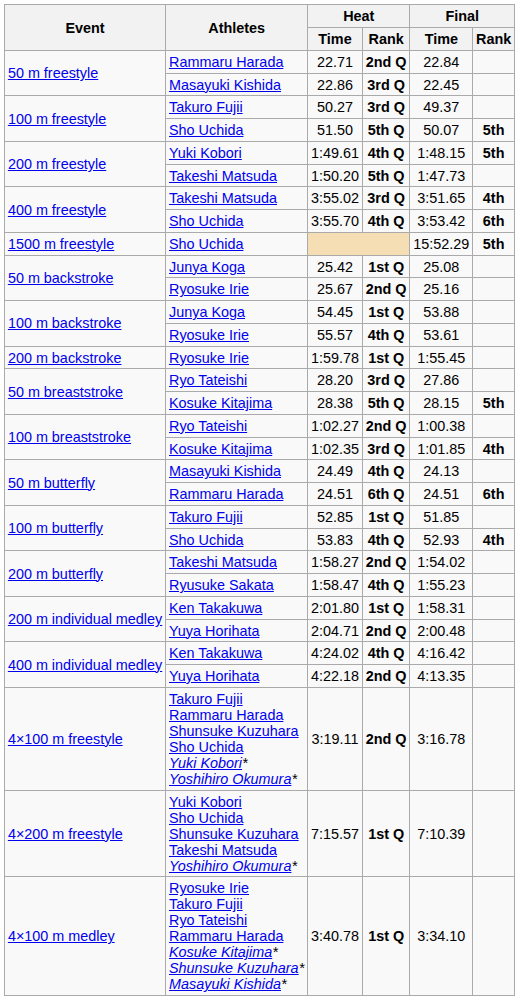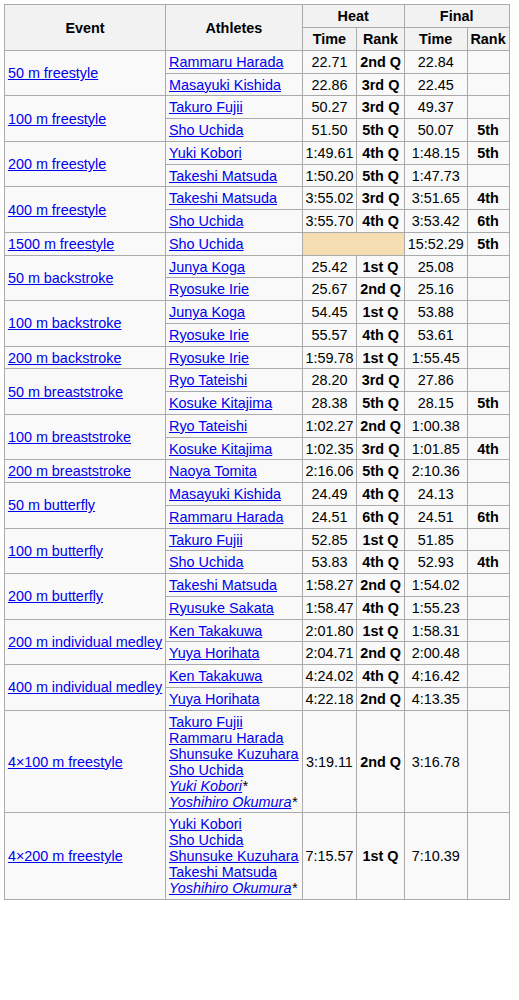 <table class="wikitable" style="font-size:90%;">
 <tr>
 <th rowspan=2>Event</th>
 <th rowspan=2>Athletes</th>
 <th colspan=2>Heat</th>
 <th colspan=2>Final</th>
 </tr>
 <tr>
 <th>Time</th>
 <th>Rank</th>
 <th>Time</th>
 <th>Rank</th>
 </tr>
 <tr>
 <td rowspan=2><a href='#'>50 m freestyle</a></td>
 <td><a href='#'>Rammaru Harada</a></td>
 <td align=center>22.71</td>
 <td align=center><strong>2nd Q</strong></td>
 <td align=center>22.84</td>
 <td align=center></td>
 </tr>
 <tr>
 <td><a href='#'>Masayuki Kishida</a></td>
 <td align=center>22.86</td>
 <td align=center><strong>3rd Q</strong></td>
 <td align=center>22.45</td>
 <td align=center></td>
 </tr>
 <tr>
 <td rowspan=2><a href='#'>100 m freestyle</a></td>
 <td><a href='#'>Takuro Fujii</a></td>
 <td align=center>50.27</td>
 <td align=center><strong>3rd Q</strong></td>
 <td align=center>49.37</td>
 <td align=center></td>
 </tr>
 <tr>
 <td><a href='#'>Sho Uchida</a></td>
 <td align=center>51.50</td>
 <td align=center><strong>5th Q</strong></td>
 <td align=center>50.07</td>
 <td align=center><strong>5th</strong></td>
 </tr>
 <tr>
 <td rowspan=2><a href='#'>200 m freestyle</a></td>
 <td><a href='#'>Yuki Kobori</a></td>
 <td align=center>1:49.61</td>
 <td align=center><strong>4th Q</strong></td>
 <td align=center>1:48.15</td>
 <td align=center><strong>5th</strong></td>
 </tr>
 <tr>
 <td><a href='#'>Takeshi Matsuda</a></td>
 <td align=center>1:50.20</td>
 <td align=center><strong>5th Q</strong></td>
 <td align=center>1:47.73</td>
 <td align=center></td>
 </tr>
 <tr>
 <td rowspan=2><a href='#'>400 m freestyle</a></td>
 <td><a href='#'>Takeshi Matsuda</a></td>
 <td align=center>3:55.02</td>
 <td align=center><strong>3rd Q</strong></td>
 <td align=center>3:51.65</td>
 <td align=center><strong>4th</strong></td>
 </tr>
 <tr>
 <td><a href='#'>Sho Uchida</a></td>
 <td align=center>3:55.70</td>
 <td align=center><strong>4th Q</strong></td>
 <td align=center>3:53.42</td>
 <td align=center><strong>6th</strong></td>
 </tr>
 <tr>
 <td><a href='#'>1500 m freestyle</a></td>
 <td><a href='#'>Sho Uchida</a></td>
 <td colspan="2" style="background:wheat;"></td>
 <td align=center>15:52.29</td>
 <td align=center><strong>5th</strong></td>
 </tr>
 <tr>
 <td rowspan=2><a href='#'>50 m backstroke</a></td>
 <td><a href='#'>Junya Koga</a></td>
 <td align=center>25.42</td>
 <td align=center><strong>1st Q</strong></td>
 <td align=center>25.08</td>
 <td align=center></td>
 </tr>
 <tr>
 <td><a href='#'>Ryosuke Irie</a></td>
 <td align=center>25.67</td>
 <td align=center><strong>2nd Q</strong></td>
 <td align=center>25.16</td>
 <td align=center></td>
 </tr>
 <tr>
 <td rowspan=2><a href='#'>100 m backstroke</a></td>
 <td><a href='#'>Junya Koga</a></td>
 <td align=center>54.45</td>
 <td align=center><strong>1st Q</strong></td>
 <td align=center>53.88</td>
 <td align=center></td>
 </tr>
 <tr>
 <td><a href='#'>Ryosuke Irie</a></td>
 <td align=center>55.57</td>
 <td align=center><strong>4th Q</strong></td>
 <td align=center>53.61</td>
 <td align=center></td>
 </tr>
 <tr>
 <td><a href='#'>200 m backstroke</a></td>
 <td><a href='#'>Ryosuke Irie</a></td>
 <td align=center>1:59.78</td>
 <td align=center><strong>1st Q</strong></td>
 <td align=center>1:55.45</td>
 <td align=center></td>
 </tr>
 <tr>
 <td rowspan=2><a href='#'>50 m breaststroke</a></td>
 <td><a href='#'>Ryo Tateishi</a></td>
 <td align=center>28.20</td>
 <td align=center><strong>3rd Q</strong></td>
 <td align=center>27.86</td>
 <td align=center></td>
 </tr>
 <tr>
 <td><a href='#'>Kosuke Kitajima</a></td>
 <td align=center>28.38</td>
 <td align=center><strong>5th Q</strong></td>
 <td align=center>28.15</td>
 <td align=center><strong>5th</strong></td>
 </tr>
 <tr>
 <td rowspan=2><a href='#'>100 m breaststroke</a></td>
 <td><a href='#'>Ryo Tateishi</a></td>
 <td align=center>1:02.27</td>
 <td align=center><strong>2nd Q</strong></td>
 <td align=center>1:00.38</td>
 <td align=center></td>
 </tr>
 <tr>
 <td><a href='#'>Kosuke Kitajima</a></td>
 <td align=center>1:02.35</td>
 <td align=center><strong>3rd Q</strong></td>
 <td align=center>1:01.85</td>
 <td align=center><strong>4th</strong></td>
 </tr>
 <tr>
+<td><a href='#'>200 m breaststroke</a></td>
+<td><a href='#'>Naoya Tomita</a></td>
+<td align=center>2:16.06</td>
+<td align=center><strong>5th Q</strong></td>
+<td align=center>2:10.36</td>
+<td align=center></td>
+</tr>
+<tr>
 <td rowspan=2><a href='#'>50 m butterfly</a></td>
 <td><a href='#'>Masayuki Kishida</a></td>
 <td align=center>24.49</td>
 <td align=center><strong>4th Q</strong></td>
 <td align=center>24.13</td>
 <td align=center></td>
 </tr>
 <tr>
 <td><a href='#'>Rammaru Harada</a></td>
 <td align=center>24.51</td>
 <td align=center><strong>6th Q</strong></td>
 <td align=center>24.51</td>
 <td align=center><strong>6th</strong></td>
 </tr>
 <tr>
 <td rowspan=2><a href='#'>100 m butterfly</a></td>
 <td><a href='#'>Takuro Fujii</a></td>
 <td align=center>52.85</td>
 <td align=center><strong>1st Q</strong></td>
 <td align=center>51.85</td>
 <td align=center></td>
 </tr>
 <tr>
 <td><a href='#'>Sho Uchida</a></td>
 <td align=center>53.83</td>
 <td align=center><strong>4th Q</strong></td>
 <td align=center>52.93</td>
 <td align=center><strong>4th</strong></td>
 </tr>
 <tr>
 <td rowspan=2><a href='#'>200 m butterfly</a></td>
 <td><a href='#'>Takeshi Matsuda</a></td>
 <td align=center>1:58.27</td>
 <td align=center><strong>2nd Q</strong></td>
 <td align=center>1:54.02</td>
 <td align=center></td>
 </tr>
 <tr>
 <td><a href='#'>Ryusuke Sakata</a></td>
 <td align=center>1:58.47</td>
 <td align=center><strong>4th Q</strong></td>
 <td align=center>1:55.23</td>
 <td align=center></td>
 </tr>
 <tr>
 <td rowspan=2><a href='#'>200 m individual medley</a></td>
 <td><a href='#'>Ken Takakuwa</a></td>
 <td align=center>2:01.80</td>
 <td align=center><strong>1st Q</strong></td>
 <td align=center>1:58.31</td>
 <td align=center></td>
 </tr>
 <tr>
 <td><a href='#'>Yuya Horihata</a></td>
 <td align=center>2:04.71</td>
 <td align=center><strong>2nd Q</strong></td>
 <td align=center>2:00.48</td>
 <td align=center></td>
 </tr>
 <tr>
 <td rowspan=2><a href='#'>400 m individual medley</a></td>
 <td><a href='#'>Ken Takakuwa</a></td>
 <td align=center>4:24.02</td>
 <td align=center><strong>4th Q</strong></td>
 <td align=center>4:16.42</td>
 <td align=center></td>
 </tr>
 <tr>
 <td><a href='#'>Yuya Horihata</a></td>
 <td align=center>4:22.18</td>
 <td align=center><strong>2nd Q</strong></td>
 <td align=center>4:13.35</td>
 <td align=center></td>
 </tr>
 <tr>
 <td><a href='#'>4×100 m freestyle</a></td>
 <td><a href='#'>Takuro Fujii</a><br><a href='#'>Rammaru Harada</a><br><a href='#'>Shunsuke Kuzuhara</a><br><a href='#'>Sho Uchida</a><em><br><a href='#'>Yuki Kobori</a>*<br><a href='#'>Yoshihiro Okumura</a>*</em></td>
 <td align=center>3:19.11</td>
 <td align=center><strong>2nd Q</strong></td>
 <td align=center>3:16.78</td>
 <td align=center></td>
 </tr>
 <tr>
 <td><a href='#'>4×200 m freestyle</a></td>
 <td><a href='#'>Yuki Kobori</a><br><a href='#'>Sho Uchida</a><br><a href='#'>Shunsuke Kuzuhara</a><br><a href='#'>Takeshi Matsuda</a><em><br><a href='#'>Yoshihiro Okumura</a>*</em></td>
 <td align=center>7:15.57</td>
 <td align=center><strong>1st Q</strong></td>
 <td align=center>7:10.39</td>
 <td align=center></td>
 </tr>
-<tr>
-<td><a href='#'>4×100 m medley</a></td>
-<td><a href='#'>Ryosuke Irie</a><br><a href='#'>Takuro Fujii</a><br><a href='#'>Ryo Tateishi</a><br><a href='#'>Rammaru Harada</a><em><br><a href='#'>Kosuke Kitajima</a>*<br><a href='#'>Shunsuke Kuzuhara</a>*<br><a href='#'>Masayuki Kishida</a>*</em></td>
-<td align=center>3:40.78</td>
-<td align=center><strong>1st Q</strong></td>
-<td align=center>3:34.10</td>
-<td align=center></td>
-</tr>
 </table>
